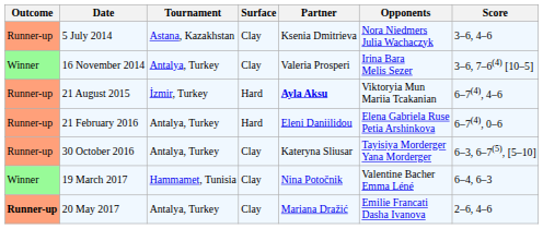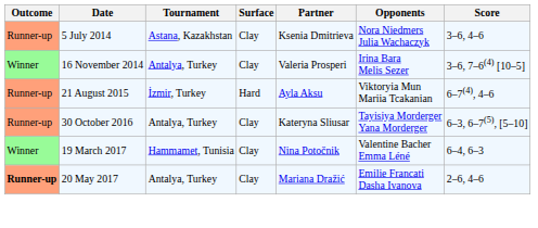 <table class="sortable wikitable">
 <tr>
 <th>Outcome</th>
 <th>Date</th>
 <th>Tournament</th>
 <th>Surface</th>
 <th>Partner</th>
 <th>Opponents</th>
 <th class="unsortable">Score</th>
 </tr>
 <tr style="background:#f0f8ff;">
 <td style="background:#ffa07a;">Runner-up</td>
 <td>5 July 2014</td>
 <td><a href='#'>Astana</a>, Kazakhstan</td>
 <td>Clay</td>
 <td> Ksenia Dmitrieva</td>
 <td> <a href='#'>Nora Niedmers</a> <br>  <a href='#'>Julia Wachaczyk</a></td>
 <td>3–6, 4–6</td>
 </tr>
 <tr style="background:#f0f8ff;">
 <td bgcolor="98FB98">Winner</td>
 <td>16 November 2014</td>
 <td><a href='#'>Antalya</a>, Turkey</td>
 <td>Clay</td>
 <td> Valeria Prosperi</td>
 <td> <a href='#'>Irina Bara</a> <br>  <a href='#'>Melis Sezer</a></td>
 <td>3–6, 7–6<sup>(4)</sup> [10–5]</td>
 </tr>
 <tr style="background:#f0f8ff;">
 <td style="background:#ffa07a;">Runner-up</td>
 <td>21 August 2015</td>
 <td><a href='#'>İzmir</a>, Turkey</td>
 <td>Hard</td>
-<td><strong> <a href='#'>Ayla Aksu</a></strong></td>
+<td> <a href='#'>Ayla Aksu</a></td>
 <td> Viktoryia Mun <br>  Mariia Tcakanian</td>
 <td>6–7<sup>(4)</sup>, 4–6</td>
-</tr>
-<tr style="background:#f0f8ff;">
-<td style="background:#ffa07a;">Runner-up</td>
-<td>21 February 2016</td>
-<td>Antalya, Turkey</td>
-<td>Hard</td>
-<td> <a href='#'>Eleni Daniilidou</a></td>
-<td> <a href='#'>Elena Gabriela Ruse</a> <br>  <a href='#'>Petia Arshinkova</a></td>
-<td>6–7<sup>(4)</sup>, 0–6</td>
 </tr>
 <tr style="background:#f0f8ff;">
 <td style="background:#ffa07a;">Runner-up</td>
 <td>30 October 2016</td>
 <td>Antalya, Turkey</td>
 <td>Clay</td>
 <td> Kateryna Sliusar</td>
 <td> <a href='#'>Tayisiya Morderger</a> <br>  <a href='#'>Yana Morderger</a></td>
 <td>6–3, 6–7<sup>(5)</sup>, [5–10]</td>
 </tr>
 <tr style="background:#f0f8ff;">
 <td bgcolor="98FB98">Winner</td>
 <td>19 March 2017</td>
 <td><a href='#'>Hammamet</a>, Tunisia</td>
 <td>Clay</td>
 <td> <a href='#'>Nina Potočnik</a></td>
 <td> Valentine Bacher <br>  <a href='#'>Emma Léné</a></td>
 <td>6–4, 6–3</td>
 </tr>
 <tr style="background:#f0f8ff;">
 <td style="background:#ffa07a;"><strong>Runner-up</strong></td>
 <td>20 May 2017</td>
 <td>Antalya, Turkey</td>
 <td>Clay</td>
 <td> <a href='#'>Mariana Dražić</a></td>
 <td> <a href='#'>Emilie Francati</a> <br>  <a href='#'>Dasha Ivanova</a></td>
 <td>2–6, 4–6</td>
 </tr>
 </table>
